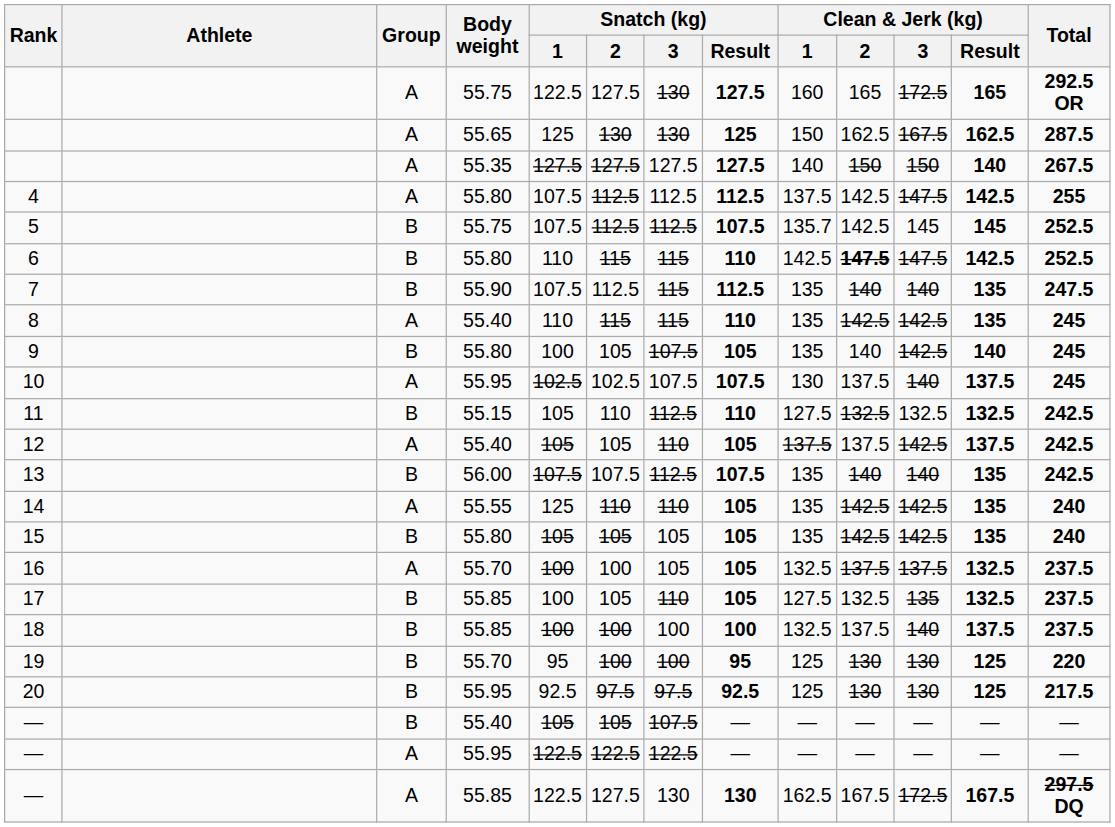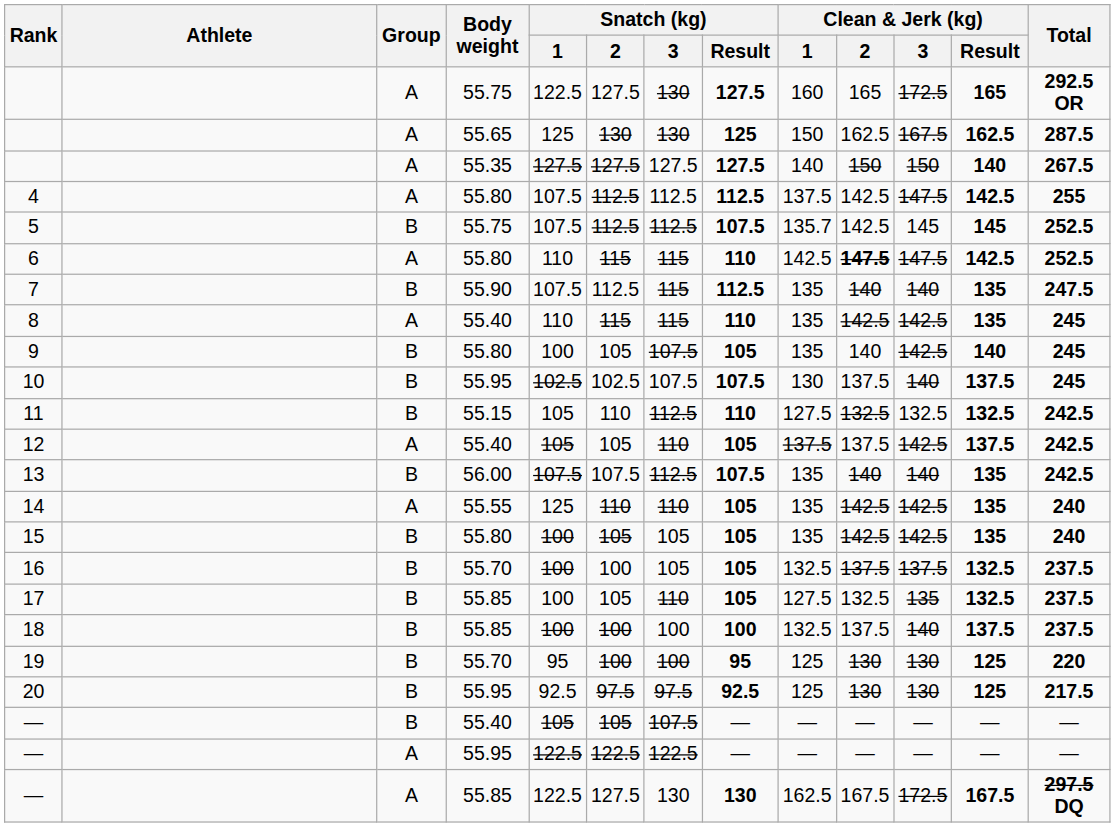 <table class = "wikitable" style="text-align:center;">
 <tr>
 <th rowspan=2 width=40>Rank</th>
 <th rowspan=2 width=250>Athlete</th>
 <th rowspan=2 width=50>Group</th>
 <th rowspan=2 width=60>Body weight</th>
 <th colspan=4>Snatch (kg)</th>
 <th colspan=4>Clean & Jerk (kg)</th>
 <th rowspan=2 width=60>Total</th>
 </tr>
 <tr>
 <th width=40>1</th>
 <th width=40>2</th>
 <th width=40>3</th>
 <th width=55>Result</th>
 <th width=40>1</th>
 <th width=40>2</th>
 <th width=40>3</th>
 <th width=55>Result</th>
 </tr>
 <tr>
 <td></td>
 <td align=left></td>
 <td>A</td>
 <td>55.75</td>
 <td>122.5</td>
 <td>127.5</td>
 <td><s>130</s></td>
 <td><strong>127.5</strong></td>
 <td>160</td>
 <td>165</td>
 <td><s>172.5</s></td>
 <td><strong>165</strong></td>
 <td><strong>292.5</strong> <strong>OR</strong></td>
 </tr>
 <tr>
 <td></td>
 <td align=left></td>
 <td>A</td>
 <td>55.65</td>
 <td>125</td>
 <td><s>130</s></td>
 <td><s>130</s></td>
 <td><strong>125</strong></td>
 <td>150</td>
 <td>162.5</td>
 <td><s>167.5</s></td>
 <td><strong>162.5</strong></td>
 <td><strong>287.5</strong></td>
 </tr>
 <tr>
 <td></td>
 <td align=left></td>
 <td>A</td>
 <td>55.35</td>
 <td><s>127.5</s></td>
 <td><s>127.5</s></td>
 <td>127.5</td>
 <td><strong>127.5</strong></td>
 <td>140</td>
 <td><s>150</s></td>
 <td><s>150</s></td>
 <td><strong>140</strong></td>
 <td><strong>267.5</strong></td>
 </tr>
 <tr>
 <td>4</td>
 <td align=left></td>
 <td>A</td>
 <td>55.80</td>
 <td>107.5</td>
 <td><s>112.5</s></td>
 <td>112.5</td>
 <td><strong>112.5</strong></td>
 <td>137.5</td>
 <td>142.5</td>
 <td><s>147.5</s></td>
 <td><strong>142.5</strong></td>
 <td><strong>255</strong></td>
 </tr>
 <tr>
 <td>5</td>
 <td align=left></td>
 <td>B</td>
 <td>55.75</td>
 <td>107.5</td>
 <td><s>112.5</s></td>
 <td><s>112.5</s></td>
 <td><strong>107.5</strong></td>
 <td>135.7</td>
 <td>142.5</td>
 <td>145</td>
 <td><strong>145</strong></td>
 <td><strong>252.5</strong></td>
 </tr>
 <tr>
 <td>6</td>
 <td align=left></td>
-<td>B</td>
+<td>A</td>
 <td>55.80</td>
 <td>110</td>
 <td><s>115</s></td>
 <td><s>115</s></td>
 <td><strong>110</strong></td>
 <td>142.5</td>
 <td><strong><s>147.5</s></strong></td>
 <td><s>147.5</s></td>
 <td><strong>142.5</strong></td>
 <td><strong>252.5</strong></td>
 </tr>
 <tr>
 <td>7</td>
 <td align=left></td>
 <td>B</td>
 <td>55.90</td>
 <td>107.5</td>
 <td>112.5</td>
 <td><s>115</s></td>
 <td><strong>112.5</strong></td>
 <td>135</td>
 <td><s>140</s></td>
 <td><s>140</s></td>
 <td><strong>135</strong></td>
 <td><strong>247.5</strong></td>
 </tr>
 <tr>
 <td>8</td>
 <td align=left></td>
 <td>A</td>
 <td>55.40</td>
 <td>110</td>
 <td><s>115</s></td>
 <td><s>115</s></td>
 <td><strong>110</strong></td>
 <td>135</td>
 <td><s>142.5</s></td>
 <td><s>142.5</s></td>
 <td><strong>135</strong></td>
 <td><strong>245</strong></td>
 </tr>
 <tr>
 <td>9</td>
 <td align=left></td>
 <td>B</td>
 <td>55.80</td>
 <td>100</td>
 <td>105</td>
 <td><s>107.5</s></td>
 <td><strong>105</strong></td>
 <td>135</td>
 <td>140</td>
 <td><s>142.5</s></td>
 <td><strong>140</strong></td>
 <td><strong>245</strong></td>
 </tr>
 <tr>
 <td>10</td>
 <td align=left></td>
-<td>A</td>
+<td>B</td>
 <td>55.95</td>
 <td><s>102.5</s></td>
 <td>102.5</td>
 <td>107.5</td>
 <td><strong>107.5</strong></td>
 <td>130</td>
 <td>137.5</td>
 <td><s>140</s></td>
 <td><strong>137.5</strong></td>
 <td><strong>245</strong></td>
 </tr>
 <tr>
 <td>11</td>
 <td align=left></td>
 <td>B</td>
 <td>55.15</td>
 <td>105</td>
 <td>110</td>
 <td><s>112.5</s></td>
 <td><strong>110</strong></td>
 <td>127.5</td>
 <td><s>132.5</s></td>
 <td>132.5</td>
 <td><strong>132.5</strong></td>
 <td><strong>242.5</strong></td>
 </tr>
 <tr>
 <td>12</td>
 <td align=left></td>
 <td>A</td>
 <td>55.40</td>
 <td><s>105</s></td>
 <td>105</td>
 <td><s>110</s></td>
 <td><strong>105</strong></td>
 <td><s>137.5</s></td>
 <td>137.5</td>
 <td><s>142.5</s></td>
 <td><strong>137.5</strong></td>
 <td><strong>242.5</strong></td>
 </tr>
 <tr>
 <td>13</td>
 <td align=left></td>
 <td>B</td>
 <td>56.00</td>
 <td><s>107.5</s></td>
 <td>107.5</td>
 <td><s>112.5</s></td>
 <td><strong>107.5</strong></td>
 <td>135</td>
 <td><s>140</s></td>
 <td><s>140</s></td>
 <td><strong>135</strong></td>
 <td><strong>242.5</strong></td>
 </tr>
 <tr>
 <td>14</td>
 <td align=left></td>
 <td>A</td>
 <td>55.55</td>
 <td>125</td>
 <td><s>110</s></td>
 <td><s>110</s></td>
 <td><strong>105</strong></td>
 <td>135</td>
 <td><s>142.5</s></td>
 <td><s>142.5</s></td>
 <td><strong>135</strong></td>
 <td><strong>240</strong></td>
 </tr>
 <tr>
 <td>15</td>
 <td align=left></td>
 <td>B</td>
 <td>55.80</td>
-<td><s>105</s></td>
+<td><s>100</s></td>
 <td><s>105</s></td>
 <td>105</td>
 <td><strong>105</strong></td>
 <td>135</td>
 <td><s>142.5</s></td>
 <td><s>142.5</s></td>
 <td><strong>135</strong></td>
 <td><strong>240</strong></td>
 </tr>
 <tr>
 <td>16</td>
 <td align=left></td>
-<td>A</td>
+<td>B</td>
 <td>55.70</td>
 <td><s>100</s></td>
 <td>100</td>
 <td>105</td>
 <td><strong>105</strong></td>
 <td>132.5</td>
 <td><s>137.5</s></td>
 <td><s>137.5</s></td>
 <td><strong>132.5</strong></td>
 <td><strong>237.5</strong></td>
 </tr>
 <tr>
 <td>17</td>
 <td align=left></td>
 <td>B</td>
 <td>55.85</td>
 <td>100</td>
 <td>105</td>
 <td><s>110</s></td>
 <td><strong>105</strong></td>
 <td>127.5</td>
 <td>132.5</td>
 <td><s>135</s></td>
 <td><strong>132.5</strong></td>
 <td><strong>237.5</strong></td>
 </tr>
 <tr>
 <td>18</td>
 <td align=left></td>
 <td>B</td>
 <td>55.85</td>
 <td><s>100</s></td>
 <td><s>100</s></td>
 <td>100</td>
 <td><strong>100</strong></td>
 <td>132.5</td>
 <td>137.5</td>
 <td><s>140</s></td>
 <td><strong>137.5</strong></td>
 <td><strong>237.5</strong></td>
 </tr>
 <tr>
 <td>19</td>
 <td align=left></td>
 <td>B</td>
 <td>55.70</td>
 <td>95</td>
 <td><s>100</s></td>
 <td><s>100</s></td>
 <td><strong>95</strong></td>
 <td>125</td>
 <td><s>130</s></td>
 <td><s>130</s></td>
 <td><strong>125</strong></td>
 <td><strong>220</strong></td>
 </tr>
 <tr>
 <td>20</td>
 <td align=left></td>
 <td>B</td>
 <td>55.95</td>
 <td>92.5</td>
 <td><s>97.5</s></td>
 <td><s>97.5</s></td>
 <td><strong>92.5</strong></td>
 <td>125</td>
 <td><s>130</s></td>
 <td><s>130</s></td>
 <td><strong>125</strong></td>
 <td><strong>217.5</strong></td>
 </tr>
 <tr>
 <td>—</td>
 <td align=left></td>
 <td>B</td>
 <td>55.40</td>
 <td><s>105</s></td>
 <td><s>105</s></td>
 <td><s>107.5</s></td>
 <td>—</td>
 <td>—</td>
 <td>—</td>
 <td>—</td>
 <td>—</td>
 <td>—</td>
 </tr>
 <tr>
 <td>—</td>
 <td align=left></td>
 <td>A</td>
 <td>55.95</td>
 <td><s>122.5</s></td>
 <td><s>122.5</s></td>
 <td><s>122.5</s></td>
 <td>—</td>
 <td>—</td>
 <td>—</td>
 <td>—</td>
 <td>—</td>
 <td>—</td>
 </tr>
 <tr>
 <td>—</td>
 <td align=left></td>
 <td>A</td>
 <td>55.85</td>
 <td>122.5</td>
 <td>127.5</td>
 <td>130</td>
 <td><strong>130</strong></td>
 <td>162.5</td>
 <td>167.5</td>
 <td><s>172.5</s></td>
 <td><strong>167.5</strong></td>
 <td><s><strong>297.5</strong></s> <strong>DQ</strong></td>
 </tr>
 </table>
